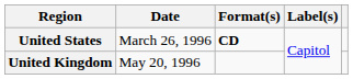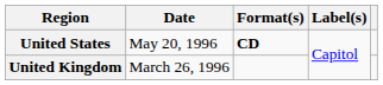 <table class="wikitable plainrowheaders">
 <tr>
 <th scope="col">Region</th>
 <th scope="col">Date</th>
 <th scope="col">Format(s)</th>
 <th scope="col">Label(s)</th>
 <th scope="col"></th>
 </tr>
 <tr>
 <th scope="row">United States</th>
-<td>March 26, 1996</td>
+<td>May 20, 1996</td>
 <td><strong>CD</strong></td>
 <td rowspan="2"><a href='#'>Capitol</a></td>
 <td></td>
 </tr>
 <tr>
 <th scope="row">United Kingdom</th>
-<td>May 20, 1996</td>
+<td>March 26, 1996</td>
 <td></td>
 <td></td>
 </tr>
 </table>
